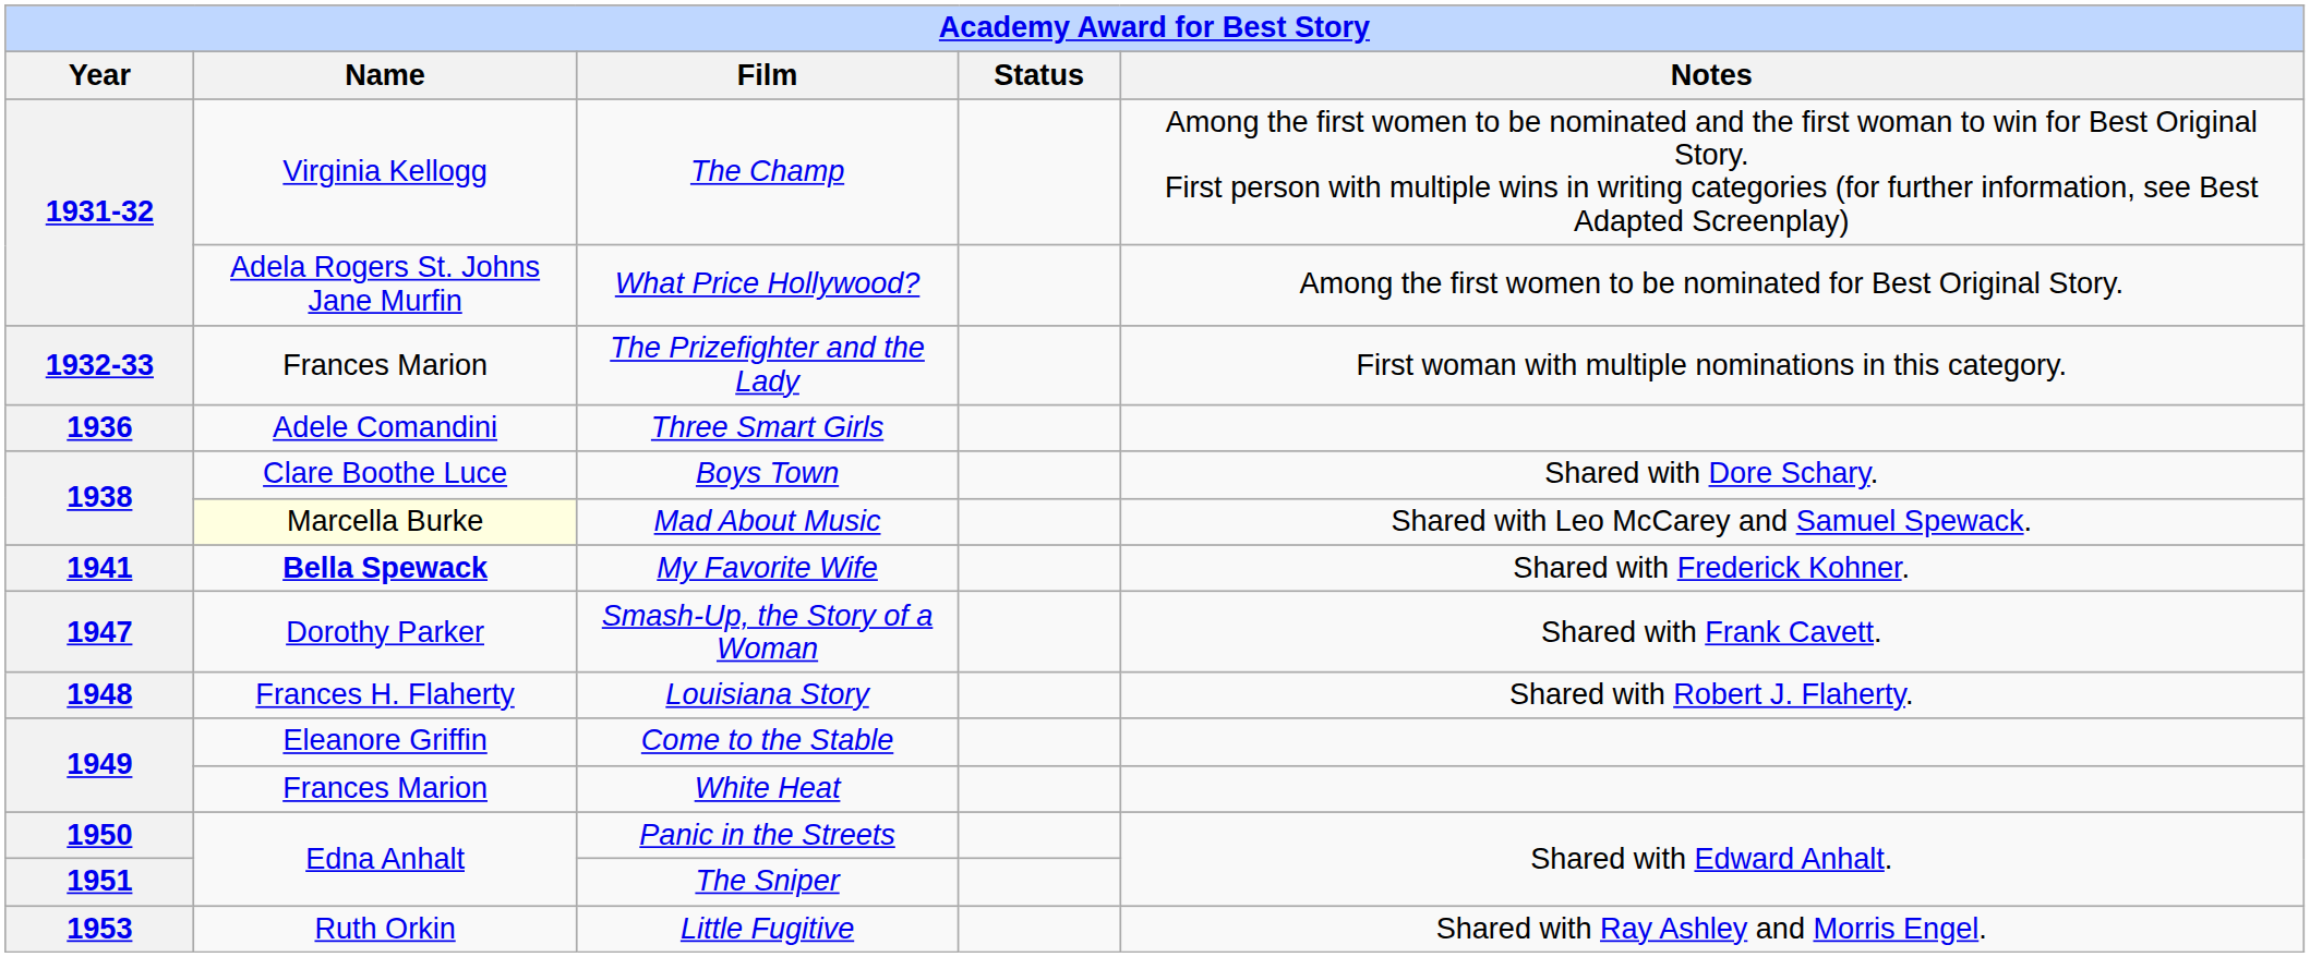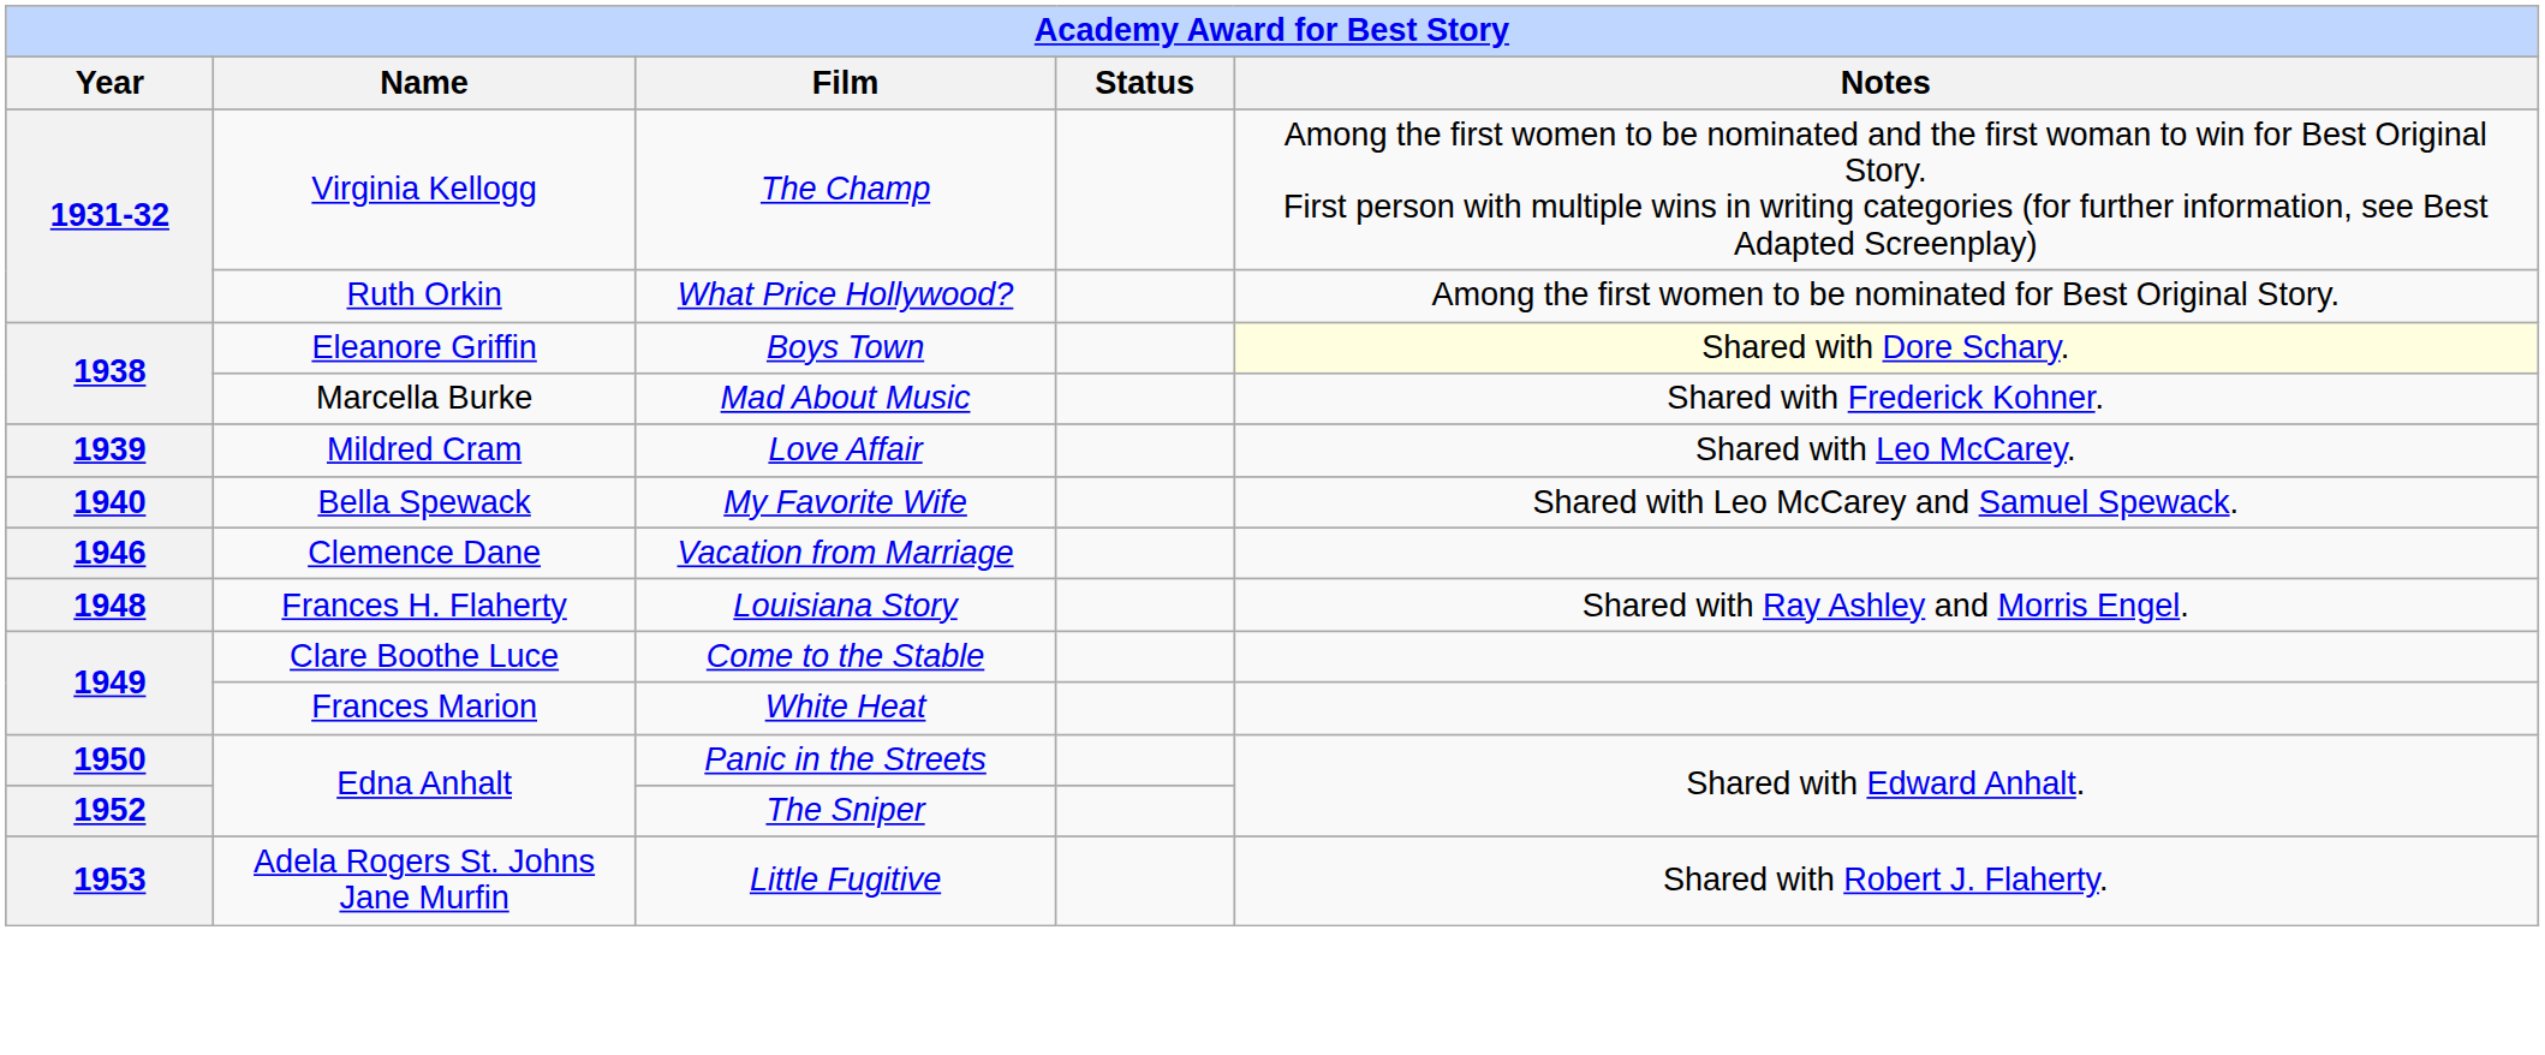 <table class="wikitable" style="text-align: center">
 <tr ---- bgcolor="#bfd7ff">
 <td colspan=5 align=center><strong><a href='#'>Academy Award for Best Story</a></strong></td>
 </tr>
 <tr ---- bgcolor="#ebf5ff">
 <th width="095">Year</th>
 <th width="200">Name</th>
 <th width="200">Film</th>
 <th width="080">Status</th>
 <th width="635">Notes</th>
 </tr>
 <tr>
 <th rowspan="2"><a href='#'>1931-32</a><br></th>
 <td><a href='#'>Virginia Kellogg</a></td>
 <td><em><a href='#'>The Champ</a></em></td>
 <td></td>
 <td>Among the first women to be nominated and the first woman to win for Best Original Story.<br>First person with multiple wins in writing categories (for further information, see Best Adapted Screenplay)</td>
 </tr>
 <tr>
-<td><a href='#'>Adela Rogers St. Johns</a><br><a href='#'>Jane Murfin</a></td>
+<td><a href='#'>Ruth Orkin</a></td>
 <td><em><a href='#'>What Price Hollywood?</a></em></td>
 <td></td>
 <td>Among the first women to be nominated for Best Original Story.</td>
 </tr>
 <tr>
-<th><a href='#'>1932-33</a></th>
-<td>Frances Marion</td>
-<td><em><a href='#'>The Prizefighter and the Lady</a></em></td>
+<th rowspan="2"><a href='#'>1938</a></th>
+<td><a href='#'>Eleanore Griffin</a></td>
+<td><em><a href='#'>Boys Town</a></em></td>
 <td></td>
-<td>First woman with multiple nominations in this category.</td>
+<td style="background: lightyellow;">Shared with <a href='#'>Dore Schary</a>.</td>
 </tr>
 <tr>
-<th><a href='#'>1936</a></th>
-<td><a href='#'>Adele Comandini</a></td>
-<td><em><a href='#'>Three Smart Girls</a></em></td>
+<td>Marcella Burke</td>
+<td><em><a href='#'>Mad About Music</a></em></td>
 <td></td>
-<td></td>
+<td>Shared with <a href='#'>Frederick Kohner</a>.</td>
 </tr>
 <tr>
-<th rowspan="2"><a href='#'>1938</a></th>
-<td><a href='#'>Clare Boothe Luce</a></td>
-<td><em><a href='#'>Boys Town</a></em></td>
+<th><a href='#'>1939</a></th>
+<td><a href='#'>Mildred Cram</a></td>
+<td><em><a href='#'>Love Affair</a></em></td>
 <td></td>
-<td>Shared with <a href='#'>Dore Schary</a>.</td>
+<td>Shared with <a href='#'>Leo McCarey</a>.</td>
 </tr>
 <tr>
-<td style="background: lightyellow;">Marcella Burke</td>
-<td><em><a href='#'>Mad About Music</a></em></td>
+<th><a href='#'>1940</a></th>
+<td><a href='#'>Bella Spewack</a></td>
+<td><em><a href='#'>My Favorite Wife</a></em></td>
 <td></td>
 <td>Shared with Leo McCarey and <a href='#'>Samuel Spewack</a>.</td>
 </tr>
 <tr>
-<th><a href='#'>1941</a></th>
-<td><strong><a href='#'>Bella Spewack</a></strong></td>
-<td><em><a href='#'>My Favorite Wife</a></em></td>
+<th><a href='#'>1946</a></th>
+<td><a href='#'>Clemence Dane</a></td>
+<td><em><a href='#'>Vacation from Marriage</a></em></td>
 <td></td>
-<td>Shared with <a href='#'>Frederick Kohner</a>.</td>
-</tr>
-<tr>
-<th><a href='#'>1947</a></th>
-<td><a href='#'>Dorothy Parker</a></td>
-<td><em><a href='#'>Smash-Up, the Story of a Woman</a></em></td>
 <td></td>
-<td>Shared with <a href='#'>Frank Cavett</a>.</td>
 </tr>
 <tr>
 <th><a href='#'>1948</a></th>
 <td><a href='#'>Frances H. Flaherty</a></td>
 <td><em><a href='#'>Louisiana Story</a></em></td>
 <td></td>
-<td>Shared with <a href='#'>Robert J. Flaherty</a>.</td>
+<td>Shared with <a href='#'>Ray Ashley</a> and <a href='#'>Morris Engel</a>.</td>
 </tr>
 <tr>
 <th rowspan="2"><a href='#'>1949</a></th>
-<td><a href='#'>Eleanore Griffin</a></td>
+<td><a href='#'>Clare Boothe Luce</a></td>
 <td><em><a href='#'>Come to the Stable</a></em></td>
 <td></td>
 <td></td>
 </tr>
 <tr>
 <td><a href='#'>Frances Marion</a></td>
 <td><em><a href='#'>White Heat</a></em></td>
 <td></td>
 <td></td>
 </tr>
 <tr>
 <th><a href='#'>1950</a></th>
 <td rowspan="2"><a href='#'>Edna Anhalt</a></td>
 <td><em><a href='#'>Panic in the Streets</a></em></td>
 <td></td>
 <td rowspan=2>Shared with <a href='#'>Edward Anhalt</a>.</td>
 </tr>
 <tr>
-<th><a href='#'>1951</a></th>
+<th><a href='#'>1952</a></th>
 <td><em><a href='#'>The Sniper</a></em></td>
 <td></td>
 </tr>
 <tr>
 <th><a href='#'>1953</a></th>
-<td><a href='#'>Ruth Orkin</a></td>
+<td><a href='#'>Adela Rogers St. Johns</a><br><a href='#'>Jane Murfin</a></td>
 <td><em><a href='#'>Little Fugitive</a></em></td>
 <td></td>
-<td>Shared with <a href='#'>Ray Ashley</a> and <a href='#'>Morris Engel</a>.</td>
+<td>Shared with <a href='#'>Robert J. Flaherty</a>.</td>
 </tr>
 </table>
